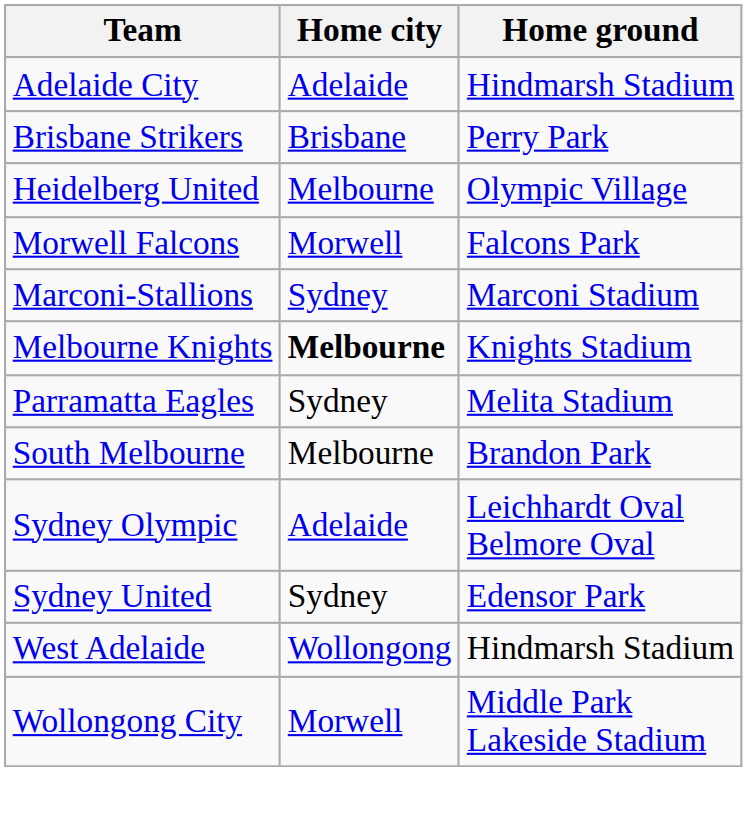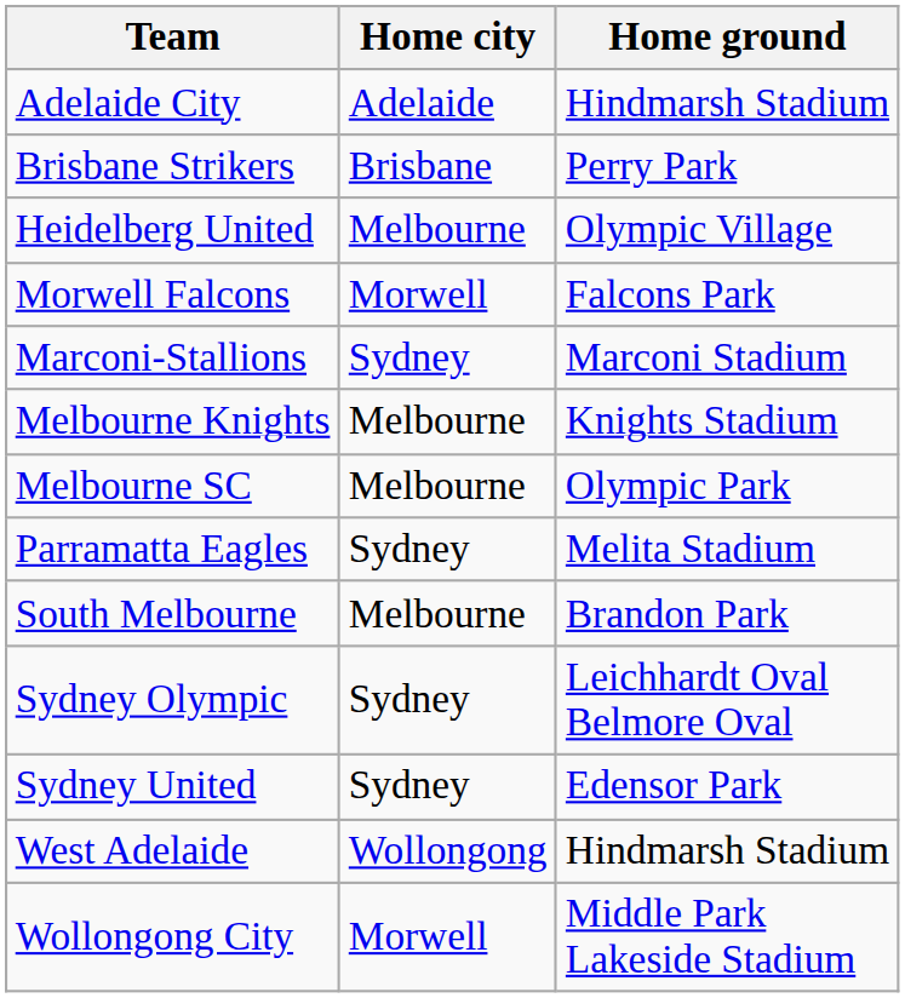 <table class="wikitable sortable">
 <tr>
 <th>Team</th>
 <th>Home city</th>
 <th>Home ground</th>
 </tr>
 <tr>
 <td><a href='#'>Adelaide City</a></td>
 <td><a href='#'>Adelaide</a></td>
 <td><a href='#'>Hindmarsh Stadium</a></td>
 </tr>
 <tr>
 <td><a href='#'>Brisbane Strikers</a></td>
 <td><a href='#'>Brisbane</a></td>
 <td><a href='#'>Perry Park</a></td>
 </tr>
 <tr>
 <td><a href='#'>Heidelberg United</a></td>
 <td><a href='#'>Melbourne</a></td>
 <td><a href='#'>Olympic Village</a></td>
 </tr>
 <tr>
 <td><a href='#'>Morwell Falcons</a></td>
 <td><a href='#'>Morwell</a></td>
 <td><a href='#'>Falcons Park</a></td>
 </tr>
 <tr>
 <td><a href='#'>Marconi-Stallions</a></td>
 <td><a href='#'>Sydney</a></td>
 <td><a href='#'>Marconi Stadium</a></td>
 </tr>
 <tr>
 <td><a href='#'>Melbourne Knights</a></td>
-<td><strong>Melbourne</strong></td>
+<td>Melbourne</td>
 <td><a href='#'>Knights Stadium</a></td>
+</tr>
+<tr>
+<td><a href='#'>Melbourne SC</a></td>
+<td>Melbourne</td>
+<td><a href='#'>Olympic Park</a></td>
 </tr>
 <tr>
 <td><a href='#'>Parramatta Eagles</a></td>
 <td>Sydney</td>
 <td><a href='#'>Melita Stadium</a></td>
 </tr>
 <tr>
 <td><a href='#'>South Melbourne</a></td>
 <td>Melbourne</td>
 <td><a href='#'>Brandon Park</a></td>
 </tr>
 <tr>
 <td><a href='#'>Sydney Olympic</a></td>
-<td><a href='#'>Adelaide</a></td>
+<td>Sydney</td>
 <td><a href='#'>Leichhardt Oval</a><br><a href='#'>Belmore Oval</a></td>
 </tr>
 <tr>
 <td><a href='#'>Sydney United</a></td>
 <td>Sydney</td>
 <td><a href='#'>Edensor Park</a></td>
 </tr>
 <tr>
 <td><a href='#'>West Adelaide</a></td>
 <td><a href='#'>Wollongong</a></td>
 <td>Hindmarsh Stadium</td>
 </tr>
 <tr>
 <td><a href='#'>Wollongong City</a></td>
 <td><a href='#'>Morwell</a></td>
 <td><a href='#'>Middle Park</a><br><a href='#'>Lakeside Stadium</a></td>
 </tr>
 </table>
